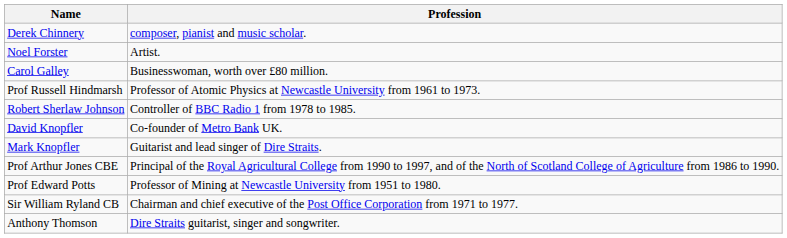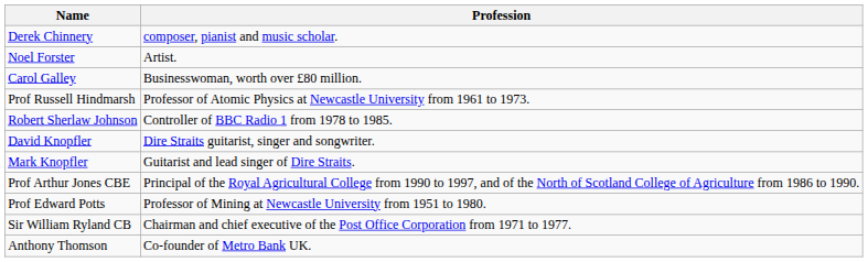 <table class="wikitable" border="1">
 <tr>
 <th>Name</th>
 <th>Profession</th>
 </tr>
 <tr>
 <td><a href='#'>Derek Chinnery</a></td>
 <td><a href='#'>composer</a>, <a href='#'>pianist</a> and <a href='#'>music scholar</a>.</td>
 </tr>
 <tr>
 <td><a href='#'>Noel Forster</a></td>
 <td>Artist.</td>
 </tr>
 <tr>
 <td><a href='#'>Carol Galley</a></td>
 <td>Businesswoman, worth over £80 million.</td>
 </tr>
 <tr>
 <td>Prof Russell Hindmarsh</td>
 <td>Professor of Atomic Physics at <a href='#'>Newcastle University</a> from 1961 to 1973.</td>
 </tr>
 <tr>
 <td><a href='#'>Robert Sherlaw Johnson</a></td>
 <td>Controller of <a href='#'>BBC Radio 1</a> from 1978 to 1985.</td>
 </tr>
 <tr>
 <td><a href='#'>David Knopfler</a></td>
-<td>Co-founder of <a href='#'>Metro Bank</a> UK.</td>
+<td><a href='#'>Dire Straits</a> guitarist, singer and songwriter.</td>
 </tr>
 <tr>
 <td><a href='#'>Mark Knopfler</a></td>
 <td>Guitarist and lead singer of <a href='#'>Dire Straits</a>.</td>
 </tr>
 <tr>
 <td>Prof Arthur Jones CBE</td>
 <td>Principal of the <a href='#'>Royal Agricultural College</a> from 1990 to 1997, and of the <a href='#'>North of Scotland College of Agriculture</a> from 1986 to 1990.</td>
 </tr>
 <tr>
 <td>Prof Edward Potts</td>
 <td>Professor of Mining at <a href='#'>Newcastle University</a> from 1951 to 1980.</td>
 </tr>
 <tr>
 <td>Sir William Ryland CB</td>
 <td>Chairman and chief executive of the <a href='#'>Post Office Corporation</a> from 1971 to 1977.</td>
 </tr>
 <tr>
 <td>Anthony Thomson</td>
-<td><a href='#'>Dire Straits</a> guitarist, singer and songwriter.</td>
+<td>Co-founder of <a href='#'>Metro Bank</a> UK.</td>
 </tr>
 </table>
